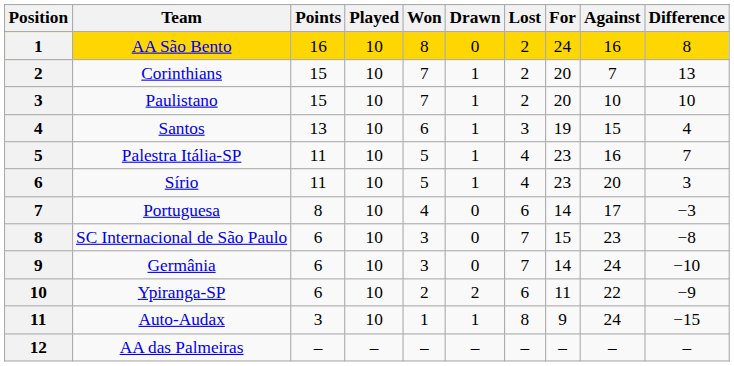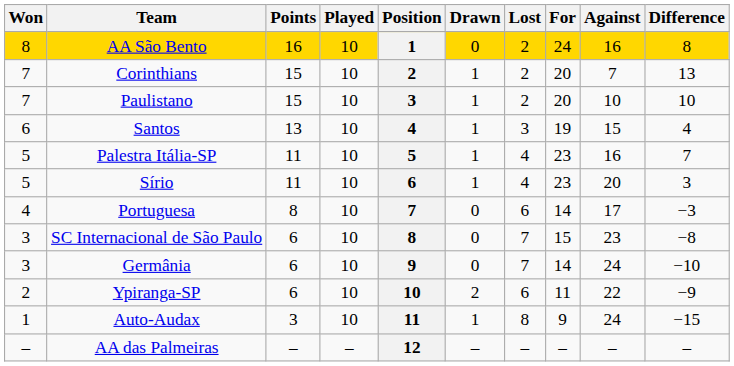 <table class="wikitable" style="text-align:center">
 <tr>
-<th>Position</th>
+<th>Won</th>
 <th>Team</th>
 <th>Points</th>
 <th>Played</th>
-<th>Won</th>
+<th>Position</th>
 <th>Drawn</th>
 <th>Lost</th>
 <th>For</th>
 <th>Against</th>
 <th>Difference</th>
 </tr>
 <tr style="background: gold;">
-<th>1</th>
+<td>8</td>
 <td><a href='#'>AA São Bento</a></td>
 <td>16</td>
 <td>10</td>
-<td>8</td>
+<th>1</th>
 <td>0</td>
 <td>2</td>
 <td>24</td>
 <td>16</td>
 <td>8</td>
 </tr>
 <tr>
-<th>2</th>
+<td>7</td>
 <td><a href='#'>Corinthians</a></td>
 <td>15</td>
 <td>10</td>
-<td>7</td>
+<th>2</th>
 <td>1</td>
 <td>2</td>
 <td>20</td>
 <td>7</td>
 <td>13</td>
 </tr>
 <tr>
-<th>3</th>
+<td>7</td>
 <td><a href='#'>Paulistano</a></td>
 <td>15</td>
 <td>10</td>
-<td>7</td>
+<th>3</th>
 <td>1</td>
 <td>2</td>
 <td>20</td>
 <td>10</td>
 <td>10</td>
 </tr>
 <tr>
-<th>4</th>
+<td>6</td>
 <td><a href='#'>Santos</a></td>
 <td>13</td>
 <td>10</td>
-<td>6</td>
+<th>4</th>
 <td>1</td>
 <td>3</td>
 <td>19</td>
 <td>15</td>
 <td>4</td>
 </tr>
 <tr>
-<th>5</th>
+<td>5</td>
 <td><a href='#'>Palestra Itália-SP</a></td>
 <td>11</td>
 <td>10</td>
-<td>5</td>
+<th>5</th>
 <td>1</td>
 <td>4</td>
 <td>23</td>
 <td>16</td>
 <td>7</td>
 </tr>
 <tr>
-<th>6</th>
+<td>5</td>
 <td><a href='#'>Sírio</a></td>
 <td>11</td>
 <td>10</td>
-<td>5</td>
+<th>6</th>
 <td>1</td>
 <td>4</td>
 <td>23</td>
 <td>20</td>
 <td>3</td>
 </tr>
 <tr>
-<th>7</th>
+<td>4</td>
 <td><a href='#'>Portuguesa</a></td>
 <td>8</td>
 <td>10</td>
-<td>4</td>
+<th>7</th>
 <td>0</td>
 <td>6</td>
 <td>14</td>
 <td>17</td>
 <td>−3</td>
 </tr>
 <tr>
-<th>8</th>
+<td>3</td>
 <td><a href='#'>SC Internacional de São Paulo</a></td>
 <td>6</td>
 <td>10</td>
-<td>3</td>
+<th>8</th>
 <td>0</td>
 <td>7</td>
 <td>15</td>
 <td>23</td>
 <td>−8</td>
 </tr>
 <tr>
-<th>9</th>
+<td>3</td>
 <td><a href='#'>Germânia</a></td>
 <td>6</td>
 <td>10</td>
-<td>3</td>
+<th>9</th>
 <td>0</td>
 <td>7</td>
 <td>14</td>
 <td>24</td>
 <td>−10</td>
 </tr>
 <tr>
-<th>10</th>
+<td>2</td>
 <td><a href='#'>Ypiranga-SP</a></td>
 <td>6</td>
 <td>10</td>
-<td>2</td>
+<th>10</th>
 <td>2</td>
 <td>6</td>
 <td>11</td>
 <td>22</td>
 <td>−9</td>
 </tr>
 <tr>
-<th>11</th>
+<td>1</td>
 <td><a href='#'>Auto-Audax</a></td>
 <td>3</td>
 <td>10</td>
-<td>1</td>
+<th>11</th>
 <td>1</td>
 <td>8</td>
 <td>9</td>
 <td>24</td>
 <td>−15</td>
 </tr>
 <tr>
-<th>12</th>
+<td>–</td>
 <td><a href='#'>AA das Palmeiras</a></td>
 <td>–</td>
 <td>–</td>
-<td>–</td>
+<th>12</th>
 <td>–</td>
 <td>–</td>
 <td>–</td>
 <td>–</td>
 <td>–</td>
 </tr>
 </table>
